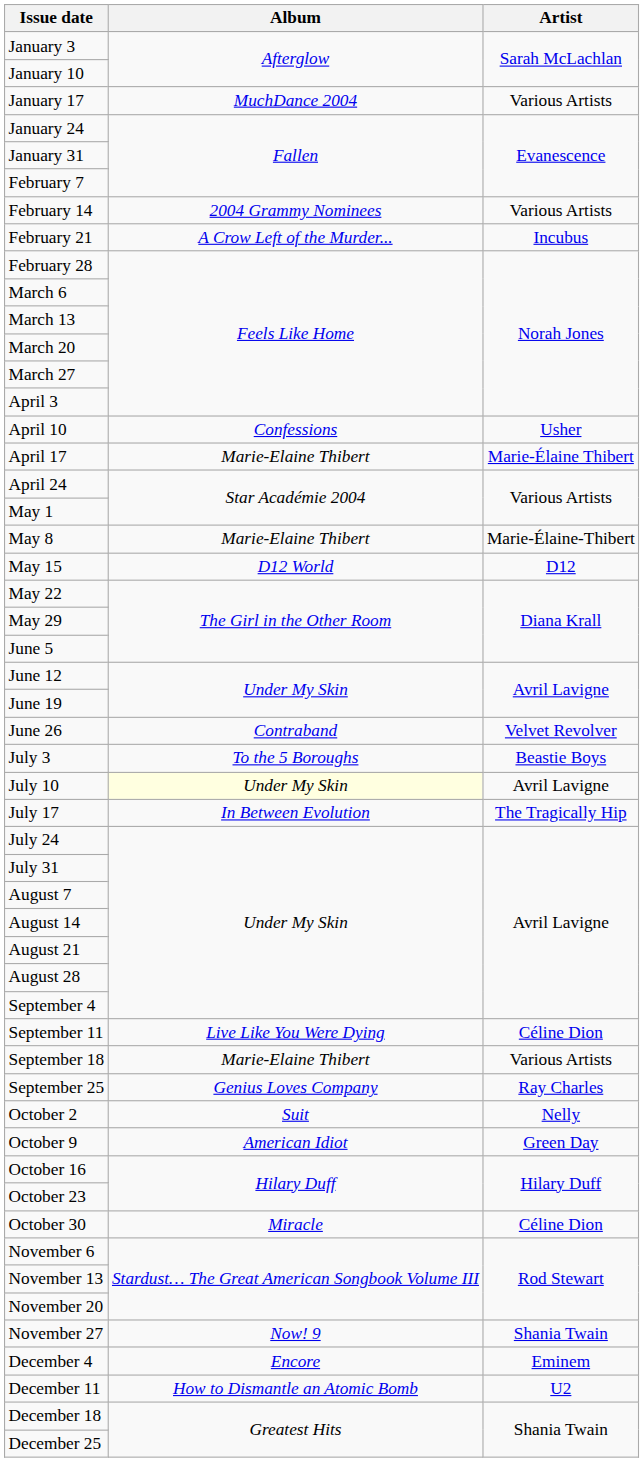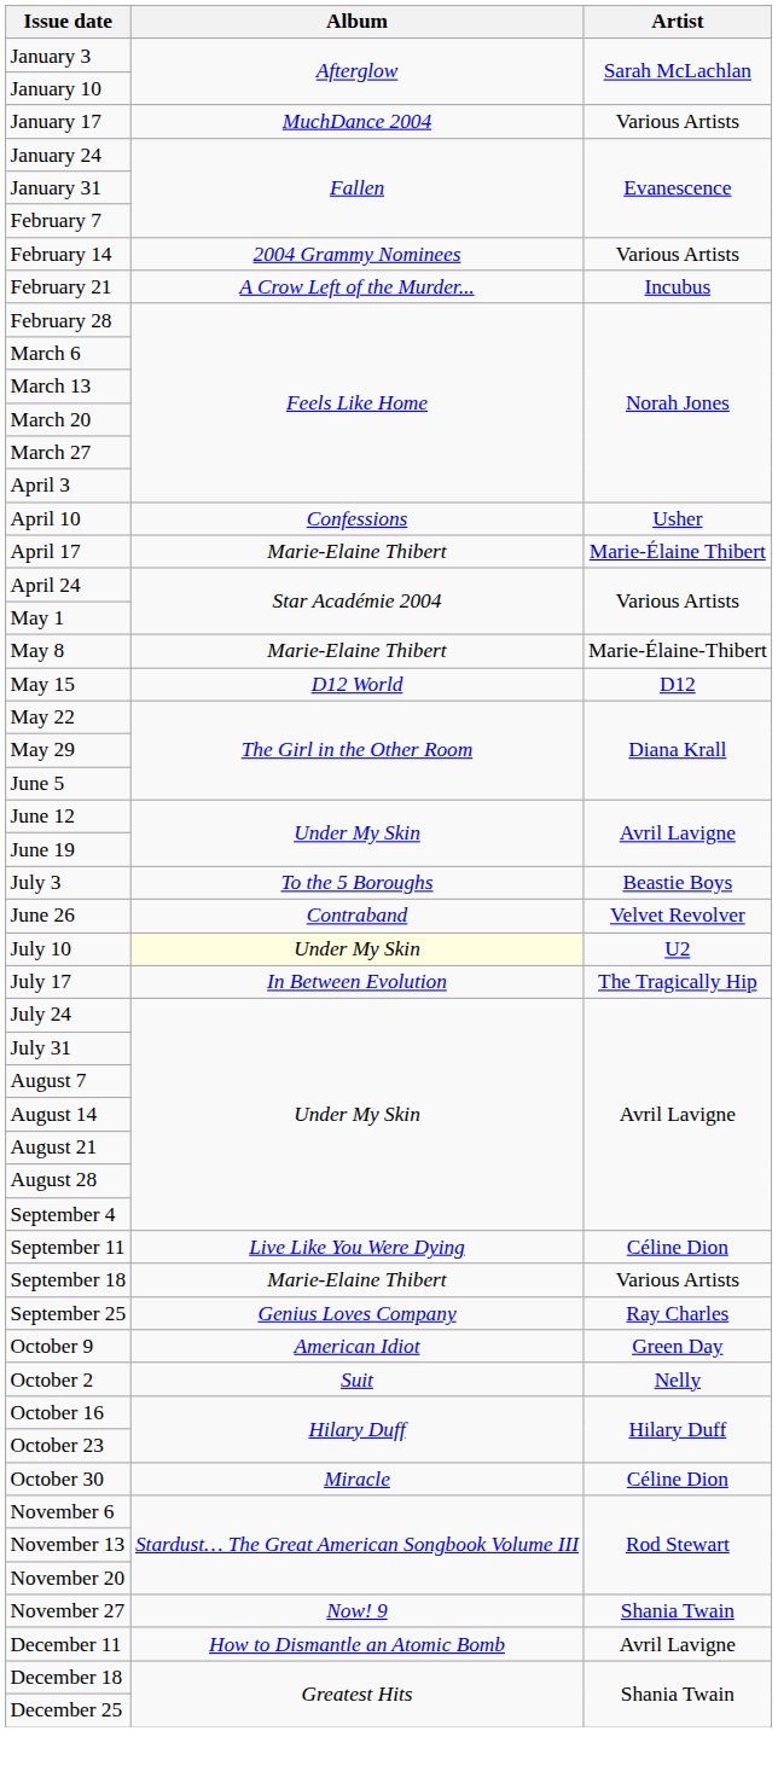 <table class=wikitable>
 <tr>
 <th><strong>Issue date</strong></th>
 <th><strong>Album</strong></th>
 <th><strong>Artist</strong></th>
 </tr>
 <tr>
 <td>January 3</td>
 <td rowspan="2" align="center"><em><a href='#'>Afterglow</a></em></td>
 <td rowspan="2" align="center"><a href='#'>Sarah McLachlan</a></td>
 </tr>
 <tr>
 <td>January 10</td>
 </tr>
 <tr>
 <td>January 17</td>
 <td align="center"><em><a href='#'>MuchDance 2004</a></em></td>
 <td align="center">Various Artists</td>
 </tr>
 <tr>
 <td>January 24</td>
 <td rowspan="3" align="center"><em><a href='#'>Fallen</a></em></td>
 <td rowspan="3" align="center"><a href='#'>Evanescence</a></td>
 </tr>
 <tr>
 <td>January 31</td>
 </tr>
 <tr>
 <td>February 7</td>
 </tr>
 <tr>
 <td>February 14</td>
 <td align="center"><em><a href='#'>2004 Grammy Nominees</a></em></td>
 <td align="center">Various Artists</td>
 </tr>
 <tr>
 <td>February 21</td>
 <td align="center"><em><a href='#'>A Crow Left of the Murder...</a></em></td>
 <td align="center"><a href='#'>Incubus</a></td>
 </tr>
 <tr>
 <td>February 28</td>
 <td rowspan="6" align="center"><em><a href='#'>Feels Like Home</a></em></td>
 <td rowspan="6" align="center"><a href='#'>Norah Jones</a></td>
 </tr>
 <tr>
 <td>March 6</td>
 </tr>
 <tr>
 <td>March 13</td>
 </tr>
 <tr>
 <td>March 20</td>
 </tr>
 <tr>
 <td>March 27</td>
 </tr>
 <tr>
 <td>April 3</td>
 </tr>
 <tr>
 <td>April 10</td>
 <td align="center"><em><a href='#'>Confessions</a></em></td>
 <td align="center"><a href='#'>Usher</a></td>
 </tr>
 <tr>
 <td>April 17</td>
 <td align="center"><em>Marie-Elaine Thibert</em></td>
 <td align="center"><a href='#'>Marie-Élaine Thibert</a></td>
 </tr>
 <tr>
 <td>April 24</td>
 <td rowspan="2" align="center"><em>Star Académie 2004</em></td>
 <td rowspan="2" align="center">Various Artists</td>
 </tr>
 <tr>
 <td>May 1</td>
 </tr>
 <tr>
 <td>May 8</td>
 <td align="center"><em>Marie-Elaine Thibert</em></td>
 <td align="center">Marie-Élaine-Thibert</td>
 </tr>
 <tr>
 <td>May 15</td>
 <td align="center"><em><a href='#'>D12 World</a></em></td>
 <td align="center"><a href='#'>D12</a></td>
 </tr>
 <tr>
 <td>May 22</td>
 <td rowspan="3" align="center"><em><a href='#'>The Girl in the Other Room</a></em></td>
 <td rowspan="3" align="center"><a href='#'>Diana Krall</a></td>
 </tr>
 <tr>
 <td>May 29</td>
 </tr>
 <tr>
 <td>June 5</td>
 </tr>
 <tr>
 <td>June 12</td>
 <td rowspan="2" align="center"><em><a href='#'>Under My Skin</a></em></td>
 <td rowspan="2" align="center"><a href='#'>Avril Lavigne</a></td>
 </tr>
 <tr>
 <td>June 19</td>
 </tr>
 <tr>
+<td>July 3</td>
+<td align="center"><em><a href='#'>To the 5 Boroughs</a></em></td>
+<td align="center"><a href='#'>Beastie Boys</a></td>
+</tr>
+<tr>
 <td>June 26</td>
 <td align="center"><em><a href='#'>Contraband</a></em></td>
 <td align="center"><a href='#'>Velvet Revolver</a></td>
 </tr>
 <tr>
-<td>July 3</td>
-<td align="center"><em><a href='#'>To the 5 Boroughs</a></em></td>
-<td align="center"><a href='#'>Beastie Boys</a></td>
-</tr>
-<tr>
 <td>July 10</td>
 <td align="center" style="background: lightyellow;"><em>Under My Skin</em></td>
-<td align="center">Avril Lavigne</td>
+<td align="center"><a href='#'>U2</a></td>
 </tr>
 <tr>
 <td>July 17</td>
 <td align="center"><em><a href='#'>In Between Evolution</a></em></td>
 <td align="center"><a href='#'>The Tragically Hip</a></td>
 </tr>
 <tr>
 <td>July 24</td>
 <td rowspan="7" align="center"><em>Under My Skin</em></td>
 <td rowspan="7" align="center">Avril Lavigne</td>
 </tr>
 <tr>
 <td>July 31</td>
 </tr>
 <tr>
 <td>August 7</td>
 </tr>
 <tr>
 <td>August 14</td>
 </tr>
 <tr>
 <td>August 21</td>
 </tr>
 <tr>
 <td>August 28</td>
 </tr>
 <tr>
 <td>September 4</td>
 </tr>
 <tr>
 <td>September 11</td>
 <td align="center"><em><a href='#'>Live Like You Were Dying</a></em></td>
 <td align="center"><a href='#'>Céline Dion</a></td>
 </tr>
 <tr>
 <td>September 18</td>
 <td align="center"><em>Marie-Elaine Thibert</em></td>
 <td align="center">Various Artists</td>
 </tr>
 <tr>
 <td>September 25</td>
 <td align="center"><em><a href='#'>Genius Loves Company</a></em></td>
 <td align="center"><a href='#'>Ray Charles</a></td>
 </tr>
 <tr>
+<td>October 9</td>
+<td align="center"><em><a href='#'>American Idiot</a></em></td>
+<td align="center"><a href='#'>Green Day</a></td>
+</tr>
+<tr>
 <td>October 2</td>
 <td align="center"><em><a href='#'>Suit</a></em></td>
 <td align="center"><a href='#'>Nelly</a></td>
-</tr>
-<tr>
-<td>October 9</td>
-<td align="center"><em><a href='#'>American Idiot</a></em></td>
-<td align="center"><a href='#'>Green Day</a></td>
 </tr>
 <tr>
 <td>October 16</td>
 <td rowspan="2" align="center"><em><a href='#'>Hilary Duff</a></em></td>
 <td rowspan="2" align="center"><a href='#'>Hilary Duff</a></td>
 </tr>
 <tr>
 <td>October 23</td>
 </tr>
 <tr>
 <td>October 30</td>
 <td align="center"><em><a href='#'>Miracle</a></em></td>
 <td align="center"><a href='#'>Céline Dion</a></td>
 </tr>
 <tr>
 <td>November 6</td>
 <td rowspan="3" align="center"><em><a href='#'>Stardust… The Great American Songbook Volume III</a></em></td>
 <td rowspan="3" align="center"><a href='#'>Rod Stewart</a></td>
 </tr>
 <tr>
 <td>November 13</td>
 </tr>
 <tr>
 <td>November 20</td>
 </tr>
 <tr>
 <td>November 27</td>
 <td align="center"><em><a href='#'>Now! 9</a></em></td>
 <td align="center"><a href='#'>Shania Twain</a></td>
 </tr>
 <tr>
-<td>December 4</td>
-<td align="center"><em><a href='#'>Encore</a></em></td>
-<td align="center"><a href='#'>Eminem</a></td>
-</tr>
-<tr>
 <td>December 11</td>
 <td align="center"><em><a href='#'>How to Dismantle an Atomic Bomb</a></em></td>
-<td align="center"><a href='#'>U2</a></td>
+<td align="center">Avril Lavigne</td>
 </tr>
 <tr>
 <td>December 18</td>
 <td rowspan="2" align="center"><em>Greatest Hits</em></td>
 <td rowspan="2" align="center">Shania Twain</td>
 </tr>
 <tr>
 <td>December 25</td>
 </tr>
 </table>
